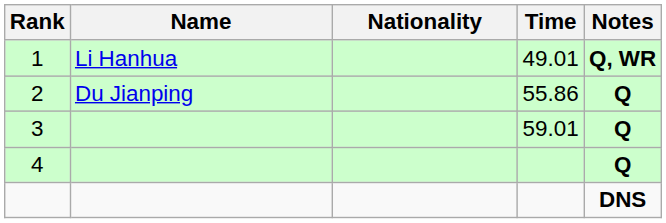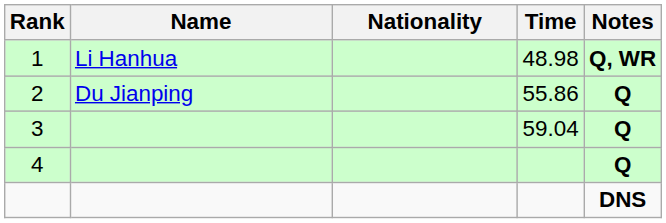 <table class="wikitable sortable" style="text-align:center">
 <tr>
 <th>Rank</th>
 <th style="width:180px">Name</th>
 <th style="width:125px">Nationality</th>
 <th>Time</th>
 <th>Notes</th>
 </tr>
 <tr style="background:#cfc;">
 <td>1</td>
 <td style="text-align:left;"><a href='#'>Li Hanhua</a></td>
 <td style="text-align:left;"></td>
-<td>49.01</td>
+<td>48.98</td>
 <td><strong>Q, WR</strong></td>
 </tr>
 <tr style="background:#cfc;">
 <td>2</td>
 <td style="text-align:left;"><a href='#'>Du Jianping</a></td>
 <td style="text-align:left;"></td>
 <td>55.86</td>
 <td><strong>Q</strong></td>
 </tr>
 <tr style="background:#cfc;">
 <td>3</td>
 <td style="text-align:left;"></td>
 <td style="text-align:left;"></td>
-<td>59.01</td>
+<td>59.04</td>
 <td><strong>Q</strong></td>
 </tr>
 <tr style="background:#cfc;">
 <td>4</td>
 <td style="text-align:left;"></td>
 <td style="text-align:left;"></td>
 <td></td>
 <td><strong>Q</strong></td>
 </tr>
 <tr>
 <td></td>
 <td style="text-align:left;"></td>
 <td style="text-align:left;"></td>
 <td></td>
 <td><strong>DNS</strong></td>
 </tr>
 </table>
